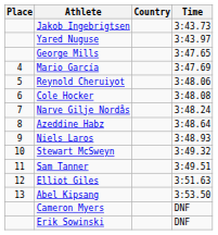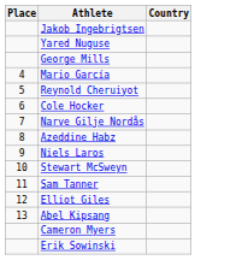 <table class="wikitable">
 <tr>
 <th>Place</th>
 <th>Athlete</th>
 <th>Country</th>
-<th>Time</th>
 </tr>
 <tr>
 <td align=center></td>
 <td><a href='#'>Jakob Ingebrigtsen</a></td>
 <td></td>
-<td>3:43.73</td>
 </tr>
 <tr>
 <td align=center></td>
 <td><a href='#'>Yared Nuguse</a></td>
 <td></td>
-<td>3:43.97</td>
 </tr>
 <tr>
 <td align=center></td>
 <td><a href='#'>George Mills</a></td>
 <td></td>
-<td>3:47.65</td>
 </tr>
 <tr>
 <td align=center>4</td>
 <td><a href='#'>Mario García</a></td>
 <td></td>
-<td>3:47.69</td>
 </tr>
 <tr>
 <td align=center>5</td>
 <td><a href='#'>Reynold Cheruiyot</a></td>
 <td></td>
-<td>3:48.06</td>
 </tr>
 <tr>
 <td align=center>6</td>
 <td><a href='#'>Cole Hocker</a></td>
 <td></td>
-<td>3:48.08</td>
 </tr>
 <tr>
 <td align=center>7</td>
 <td><a href='#'>Narve Gilje Nordås</a></td>
 <td></td>
-<td>3:48.24</td>
 </tr>
 <tr>
 <td align=center>8</td>
 <td><a href='#'>Azeddine Habz</a></td>
 <td></td>
-<td>3:48.64</td>
 </tr>
 <tr>
 <td align=center>9</td>
 <td><a href='#'>Niels Laros</a></td>
 <td></td>
-<td>3:48.93</td>
 </tr>
 <tr>
 <td align=center>10</td>
 <td><a href='#'>Stewart McSweyn</a></td>
 <td></td>
-<td>3:49.32</td>
 </tr>
 <tr>
 <td align=center>11</td>
 <td><a href='#'>Sam Tanner</a></td>
 <td></td>
-<td>3:49.51</td>
 </tr>
 <tr>
 <td align=center>12</td>
 <td><a href='#'>Elliot Giles</a></td>
 <td></td>
-<td>3:51.63</td>
 </tr>
 <tr>
 <td align=center>13</td>
 <td><a href='#'>Abel Kipsang</a></td>
 <td></td>
-<td>3:53.50</td>
 </tr>
 <tr>
 <td align=center></td>
 <td><a href='#'>Cameron Myers</a></td>
 <td></td>
-<td>DNF</td>
 </tr>
 <tr>
 <td align=center></td>
 <td><a href='#'>Erik Sowinski</a></td>
 <td></td>
-<td>DNF</td>
 </tr>
 </table>
